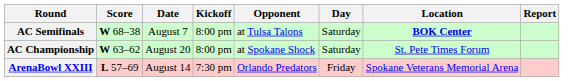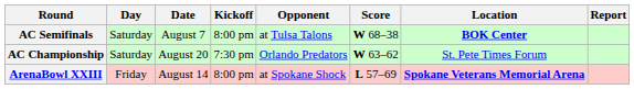 <table class="wikitable" style="font-size: 95%;">
 <tr>
 <th>Round</th>
-<th>Score</th>
+<th>Day</th>
 <th>Date</th>
 <th>Kickoff</th>
 <th>Opponent</th>
-<th>Day</th>
+<th>Score</th>
 <th>Location</th>
 <th>Report</th>
 </tr>
 <tr style= background:#ccffcc>
 <th>AC Semifinals</th>
-<td align="center"><strong>W</strong> 68–38</td>
+<td align="center">Saturday</td>
 <td align="center">August 7</td>
 <td>8:00 pm</td>
 <td>at <a href='#'>Tulsa Talons</a></td>
-<td align="center">Saturday</td>
+<td align="center"><strong>W</strong> 68–38</td>
 <td align="center"><strong><a href='#'>BOK Center</a></strong></td>
 <td align="center"></td>
 </tr>
 <tr style= background:#ccffcc>
 <th>AC Championship</th>
+<td align="center">Saturday</td>
+<td align="center">August 20</td>
+<td>7:30 pm</td>
+<td><a href='#'>Orlando Predators</a></td>
 <td align="center"><strong>W</strong> 63–62</td>
-<td align="center">August 20</td>
-<td>8:00 pm</td>
-<td>at <a href='#'>Spokane Shock</a></td>
-<td align="center">Saturday</td>
 <td align="center"><a href='#'>St. Pete Times Forum</a></td>
 <td align="center"></td>
 </tr>
 <tr style= background:#ffcccc>
 <th><a href='#'>ArenaBowl XXIII</a></th>
+<td align="center">Friday</td>
+<td align="center">August 14</td>
+<td>8:00 pm</td>
+<td>at <a href='#'>Spokane Shock</a></td>
 <td align="center"><strong>L</strong> 57–69</td>
-<td align="center">August 14</td>
-<td>7:30 pm</td>
-<td><a href='#'>Orlando Predators</a></td>
-<td align="center">Friday</td>
-<td align="center"><a href='#'>Spokane Veterans Memorial Arena</a></td>
+<td align="center"><strong><a href='#'>Spokane Veterans Memorial Arena</a></strong></td>
 <td align="center"></td>
 </tr>
 </table>
